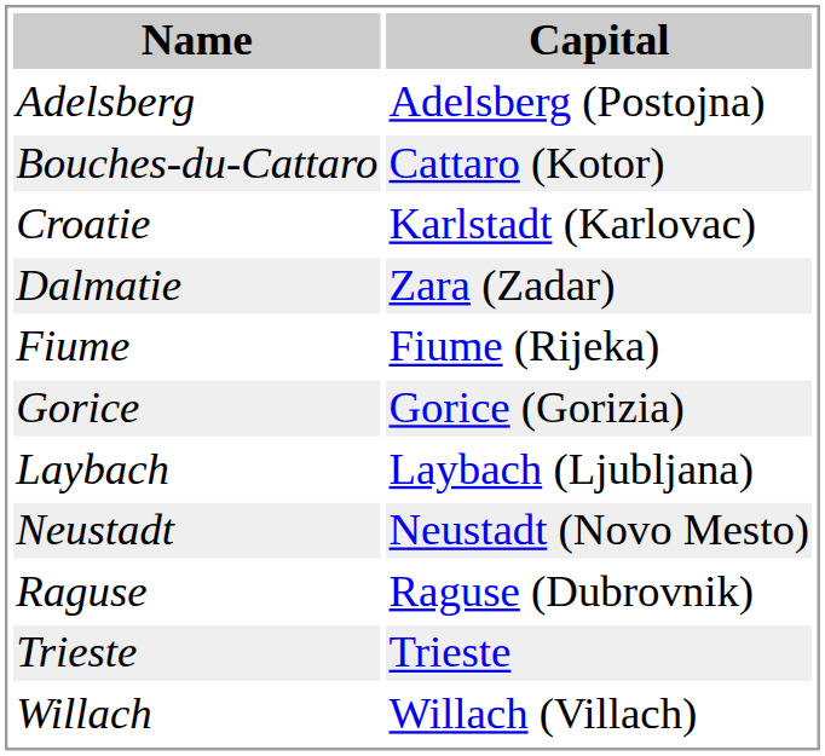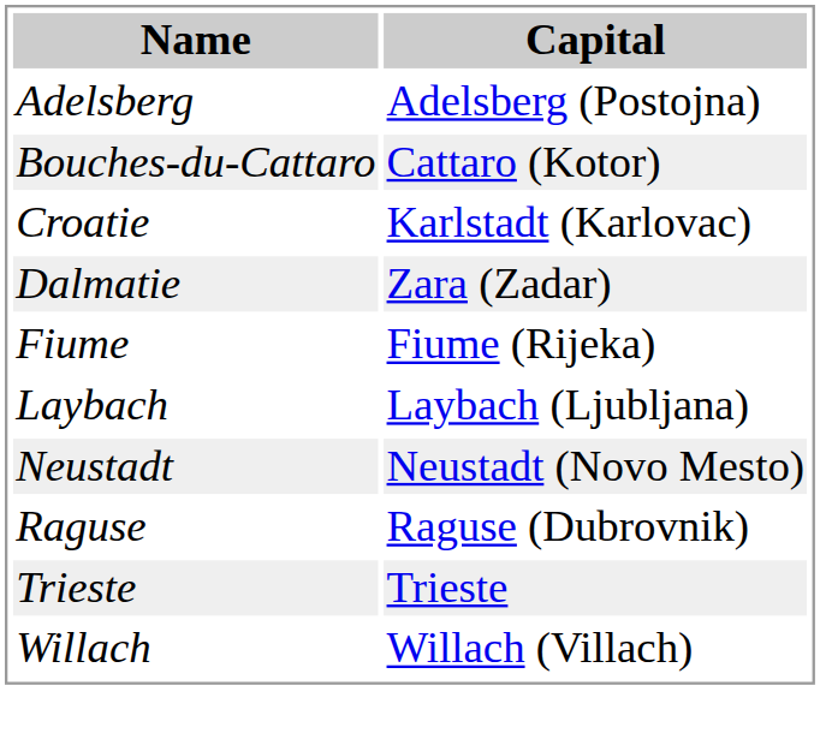 <table border="0" style="border: 1px solid #999; background-color:#ffffff">
 <tr align="center" bgcolor="#cccccc">
 <th>Name</th>
 <th>Capital</th>
 </tr>
 <tr>
 <td><em>Adelsberg</em></td>
 <td><a href='#'>Adelsberg</a> (Postojna)</td>
 </tr>
 <tr bgcolor="#efefef">
 <td><em>Bouches-du-Cattaro</em></td>
 <td><a href='#'>Cattaro</a> (Kotor)</td>
 </tr>
 <tr>
 <td><em>Croatie</em></td>
 <td><a href='#'>Karlstadt</a> (Karlovac)</td>
 </tr>
 <tr bgcolor="#efefef">
 <td><em>Dalmatie</em></td>
 <td><a href='#'>Zara</a> (Zadar)</td>
 </tr>
 <tr>
 <td><em>Fiume</em></td>
 <td><a href='#'>Fiume</a> (Rijeka)</td>
 </tr>
-<tr bgcolor="#efefef">
-<td><em>Gorice</em></td>
-<td><a href='#'>Gorice</a> (Gorizia)</td>
-</tr>
 <tr>
 <td><em>Laybach</em></td>
 <td><a href='#'>Laybach</a> (Ljubljana)</td>
 </tr>
 <tr bgcolor="#efefef">
 <td><em>Neustadt</em></td>
 <td><a href='#'>Neustadt</a> (Novo Mesto)</td>
 </tr>
 <tr>
 <td><em>Raguse</em></td>
 <td><a href='#'>Raguse</a> (Dubrovnik)</td>
 </tr>
 <tr bgcolor="#efefef">
 <td><em>Trieste</em></td>
 <td><a href='#'>Trieste</a></td>
 </tr>
 <tr>
 <td><em>Willach</em></td>
 <td><a href='#'>Willach</a> (Villach)</td>
 </tr>
 </table>
